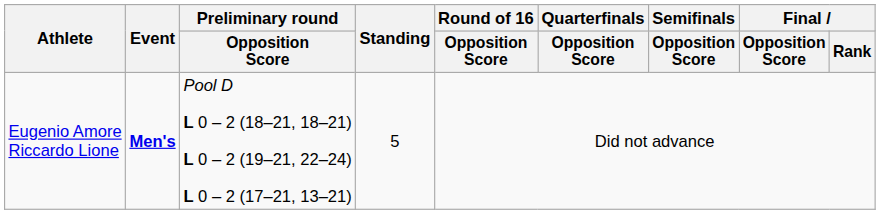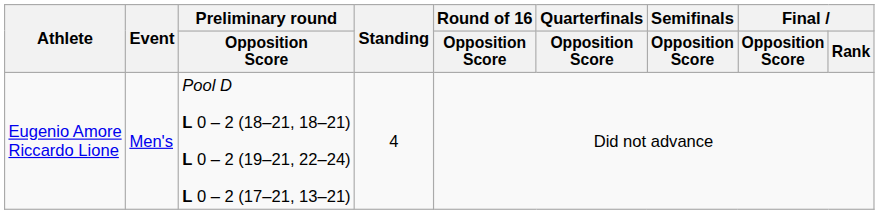 <table class=wikitable style="font-size:90%">
 <tr>
 <th rowspan="2">Athlete</th>
 <th rowspan="2">Event</th>
 <th>Preliminary round</th>
 <th rowspan="2">Standing</th>
 <th>Round of 16</th>
 <th>Quarterfinals</th>
 <th>Semifinals</th>
 <th colspan=2>Final / </th>
 </tr>
 <tr style="font-size:95%">
 <th>Opposition<br>Score</th>
 <th>Opposition<br>Score</th>
 <th>Opposition<br>Score</th>
 <th>Opposition<br>Score</th>
 <th>Opposition<br>Score</th>
 <th>Rank</th>
 </tr>
 <tr align=center>
 <td align=left><a href='#'>Eugenio Amore</a><br><a href='#'>Riccardo Lione</a></td>
-<td align=left><strong><a href='#'>Men's</a></strong></td>
+<td align=left><a href='#'>Men's</a></td>
 <td align=left><em>Pool D</em><br><br><strong>L</strong> 0 – 2 (18–21, 18–21)<br><br><strong>L</strong> 0 – 2 (19–21, 22–24)<br><br><strong>L</strong> 0 – 2 (17–21, 13–21)</td>
-<td>5</td>
+<td>4</td>
 <td colspan=5>Did not advance</td>
 </tr>
 </table>
